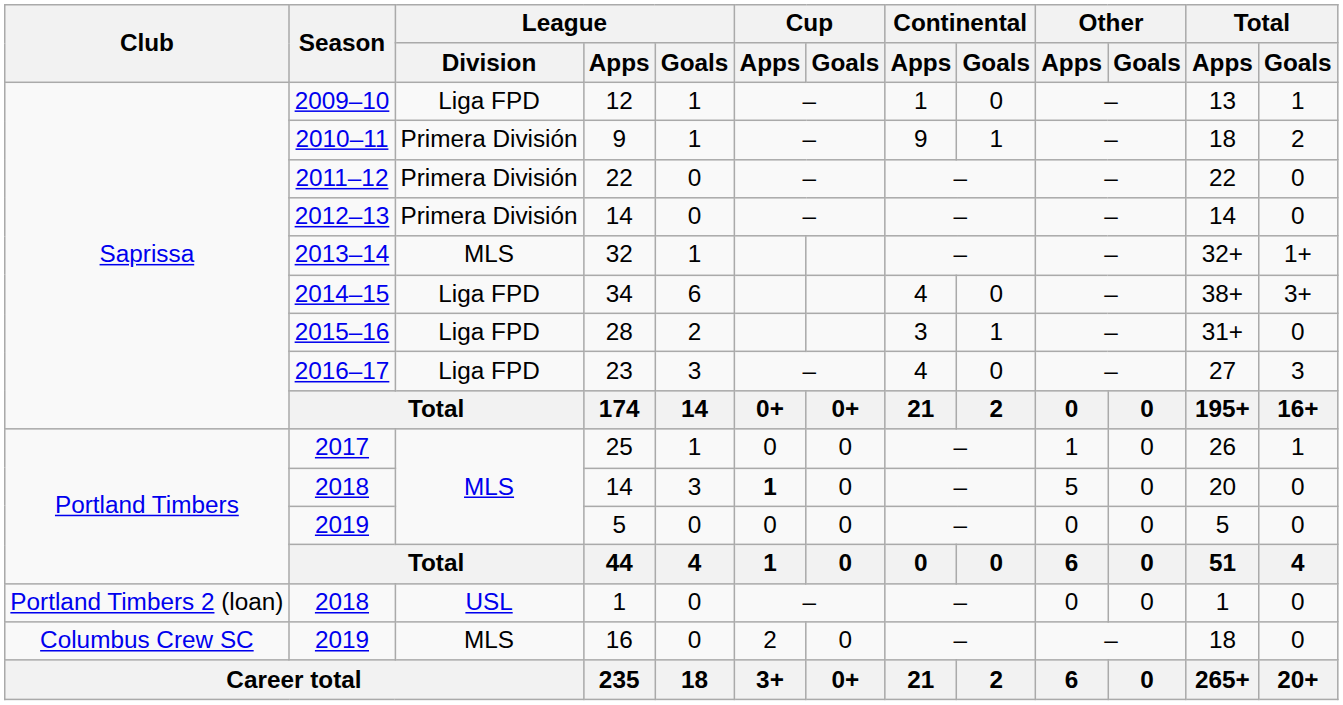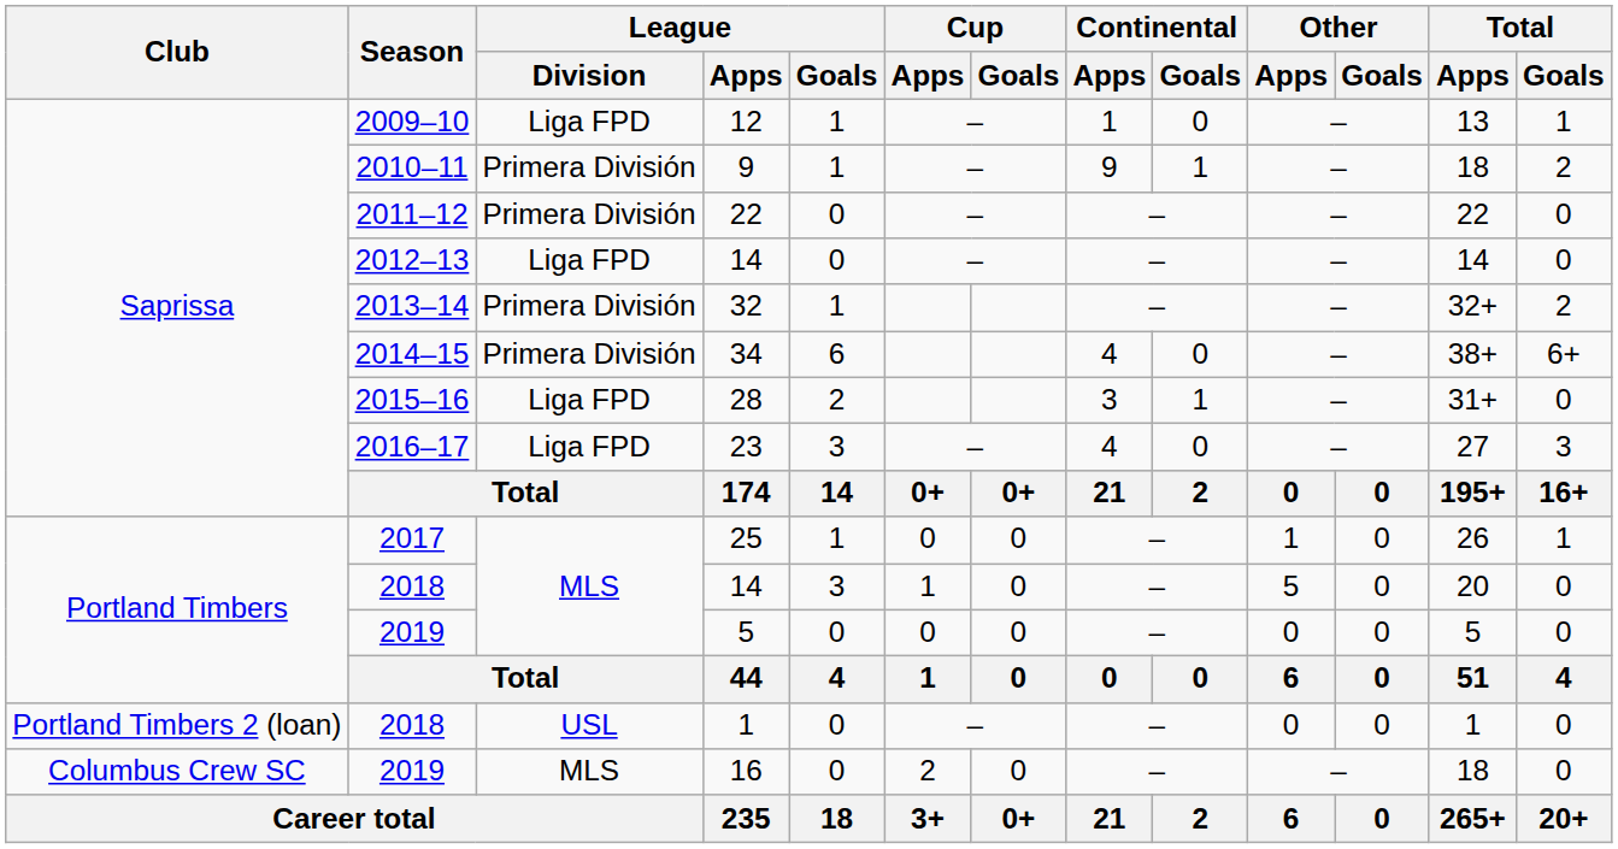 <table class="wikitable" style="text-align: center;">
 <tr>
 <th rowspan=2>Club</th>
 <th rowspan=2>Season</th>
 <th colspan=3>League</th>
 <th colspan=2>Cup</th>
 <th colspan=2>Continental</th>
 <th colspan=2>Other</th>
 <th colspan=2>Total</th>
 </tr>
 <tr>
 <th>Division</th>
 <th>Apps</th>
 <th>Goals</th>
 <th>Apps</th>
 <th>Goals</th>
 <th>Apps</th>
 <th>Goals</th>
 <th>Apps</th>
 <th>Goals</th>
 <th>Apps</th>
 <th>Goals</th>
 </tr>
 <tr>
 <td rowspan=9><a href='#'>Saprissa</a></td>
 <td><a href='#'>2009–10</a></td>
 <td>Liga FPD</td>
 <td>12</td>
 <td>1</td>
 <td colspan=2>–</td>
 <td>1</td>
 <td>0</td>
 <td colspan=2>–</td>
 <td>13</td>
 <td>1</td>
 </tr>
 <tr>
 <td><a href='#'>2010–11</a></td>
 <td>Primera División</td>
 <td>9</td>
 <td>1</td>
 <td colspan=2>–</td>
 <td>9</td>
 <td>1</td>
 <td colspan=2>–</td>
 <td>18</td>
 <td>2</td>
 </tr>
 <tr>
 <td><a href='#'>2011–12</a></td>
 <td>Primera División</td>
 <td>22</td>
 <td>0</td>
 <td colspan=2>–</td>
 <td colspan=2>–</td>
 <td colspan=2>–</td>
 <td>22</td>
 <td>0</td>
 </tr>
 <tr>
 <td><a href='#'>2012–13</a></td>
-<td>Primera División</td>
+<td>Liga FPD</td>
 <td>14</td>
 <td>0</td>
 <td colspan=2>–</td>
 <td colspan=2>–</td>
 <td colspan=2>–</td>
 <td>14</td>
 <td>0</td>
 </tr>
 <tr>
 <td><a href='#'>2013–14</a></td>
-<td>MLS</td>
+<td>Primera División</td>
 <td>32</td>
 <td>1</td>
 <td></td>
 <td></td>
 <td colspan=2>–</td>
 <td colspan=2>–</td>
 <td>32+</td>
-<td>1+</td>
+<td>2</td>
 </tr>
 <tr>
 <td><a href='#'>2014–15</a></td>
-<td>Liga FPD</td>
+<td>Primera División</td>
 <td>34</td>
 <td>6</td>
 <td></td>
 <td></td>
 <td>4</td>
 <td>0</td>
 <td colspan=2>–</td>
 <td>38+</td>
-<td>3+</td>
+<td>6+</td>
 </tr>
 <tr>
 <td><a href='#'>2015–16</a></td>
 <td>Liga FPD</td>
 <td>28</td>
 <td>2</td>
 <td></td>
 <td></td>
 <td>3</td>
 <td>1</td>
 <td colspan=2>–</td>
 <td>31+</td>
 <td>0</td>
 </tr>
 <tr>
 <td><a href='#'>2016–17</a></td>
 <td>Liga FPD</td>
 <td>23</td>
 <td>3</td>
 <td colspan=2>–</td>
 <td>4</td>
 <td>0</td>
 <td colspan=2>–</td>
 <td>27</td>
 <td>3</td>
 </tr>
 <tr>
 <th colspan=2>Total</th>
 <th>174</th>
 <th>14</th>
 <th>0+</th>
 <th>0+</th>
 <th>21</th>
 <th>2</th>
 <th>0</th>
 <th>0</th>
 <th>195+</th>
 <th>16+</th>
 </tr>
 <tr>
 <td rowspan=4><a href='#'>Portland Timbers</a></td>
 <td><a href='#'>2017</a></td>
 <td rowspan=3><a href='#'>MLS</a></td>
 <td>25</td>
 <td>1</td>
 <td>0</td>
 <td>0</td>
 <td colspan=2>–</td>
 <td>1</td>
 <td>0</td>
 <td>26</td>
 <td>1</td>
 </tr>
 <tr>
 <td><a href='#'>2018</a></td>
 <td>14</td>
 <td>3</td>
-<td><strong>1</strong></td>
+<td>1</td>
 <td>0</td>
 <td colspan=2>–</td>
 <td>5</td>
 <td>0</td>
 <td>20</td>
 <td>0</td>
 </tr>
 <tr>
 <td><a href='#'>2019</a></td>
 <td>5</td>
 <td>0</td>
 <td>0</td>
 <td>0</td>
 <td colspan=2>–</td>
 <td>0</td>
 <td>0</td>
 <td>5</td>
 <td>0</td>
 </tr>
 <tr>
 <th colspan=2>Total</th>
 <th>44</th>
 <th>4</th>
 <th>1</th>
 <th>0</th>
 <th>0</th>
 <th>0</th>
 <th>6</th>
 <th>0</th>
 <th>51</th>
 <th>4</th>
 </tr>
 <tr>
 <td><a href='#'>Portland Timbers 2</a> (loan)</td>
 <td><a href='#'>2018</a></td>
 <td><a href='#'>USL</a></td>
 <td>1</td>
 <td>0</td>
 <td colspan=2>–</td>
 <td colspan=2>–</td>
 <td>0</td>
 <td>0</td>
 <td>1</td>
 <td>0</td>
 </tr>
 <tr>
 <td><a href='#'>Columbus Crew SC</a></td>
 <td><a href='#'>2019</a></td>
 <td>MLS</td>
 <td>16</td>
 <td>0</td>
 <td>2</td>
 <td>0</td>
 <td colspan=2>–</td>
 <td colspan=2>–</td>
 <td>18</td>
 <td>0</td>
 </tr>
 <tr>
 <th colspan=3>Career total</th>
 <th>235</th>
 <th>18</th>
 <th>3+</th>
 <th>0+</th>
 <th>21</th>
 <th>2</th>
 <th>6</th>
 <th>0</th>
 <th>265+</th>
 <th>20+</th>
 </tr>
 </table>
